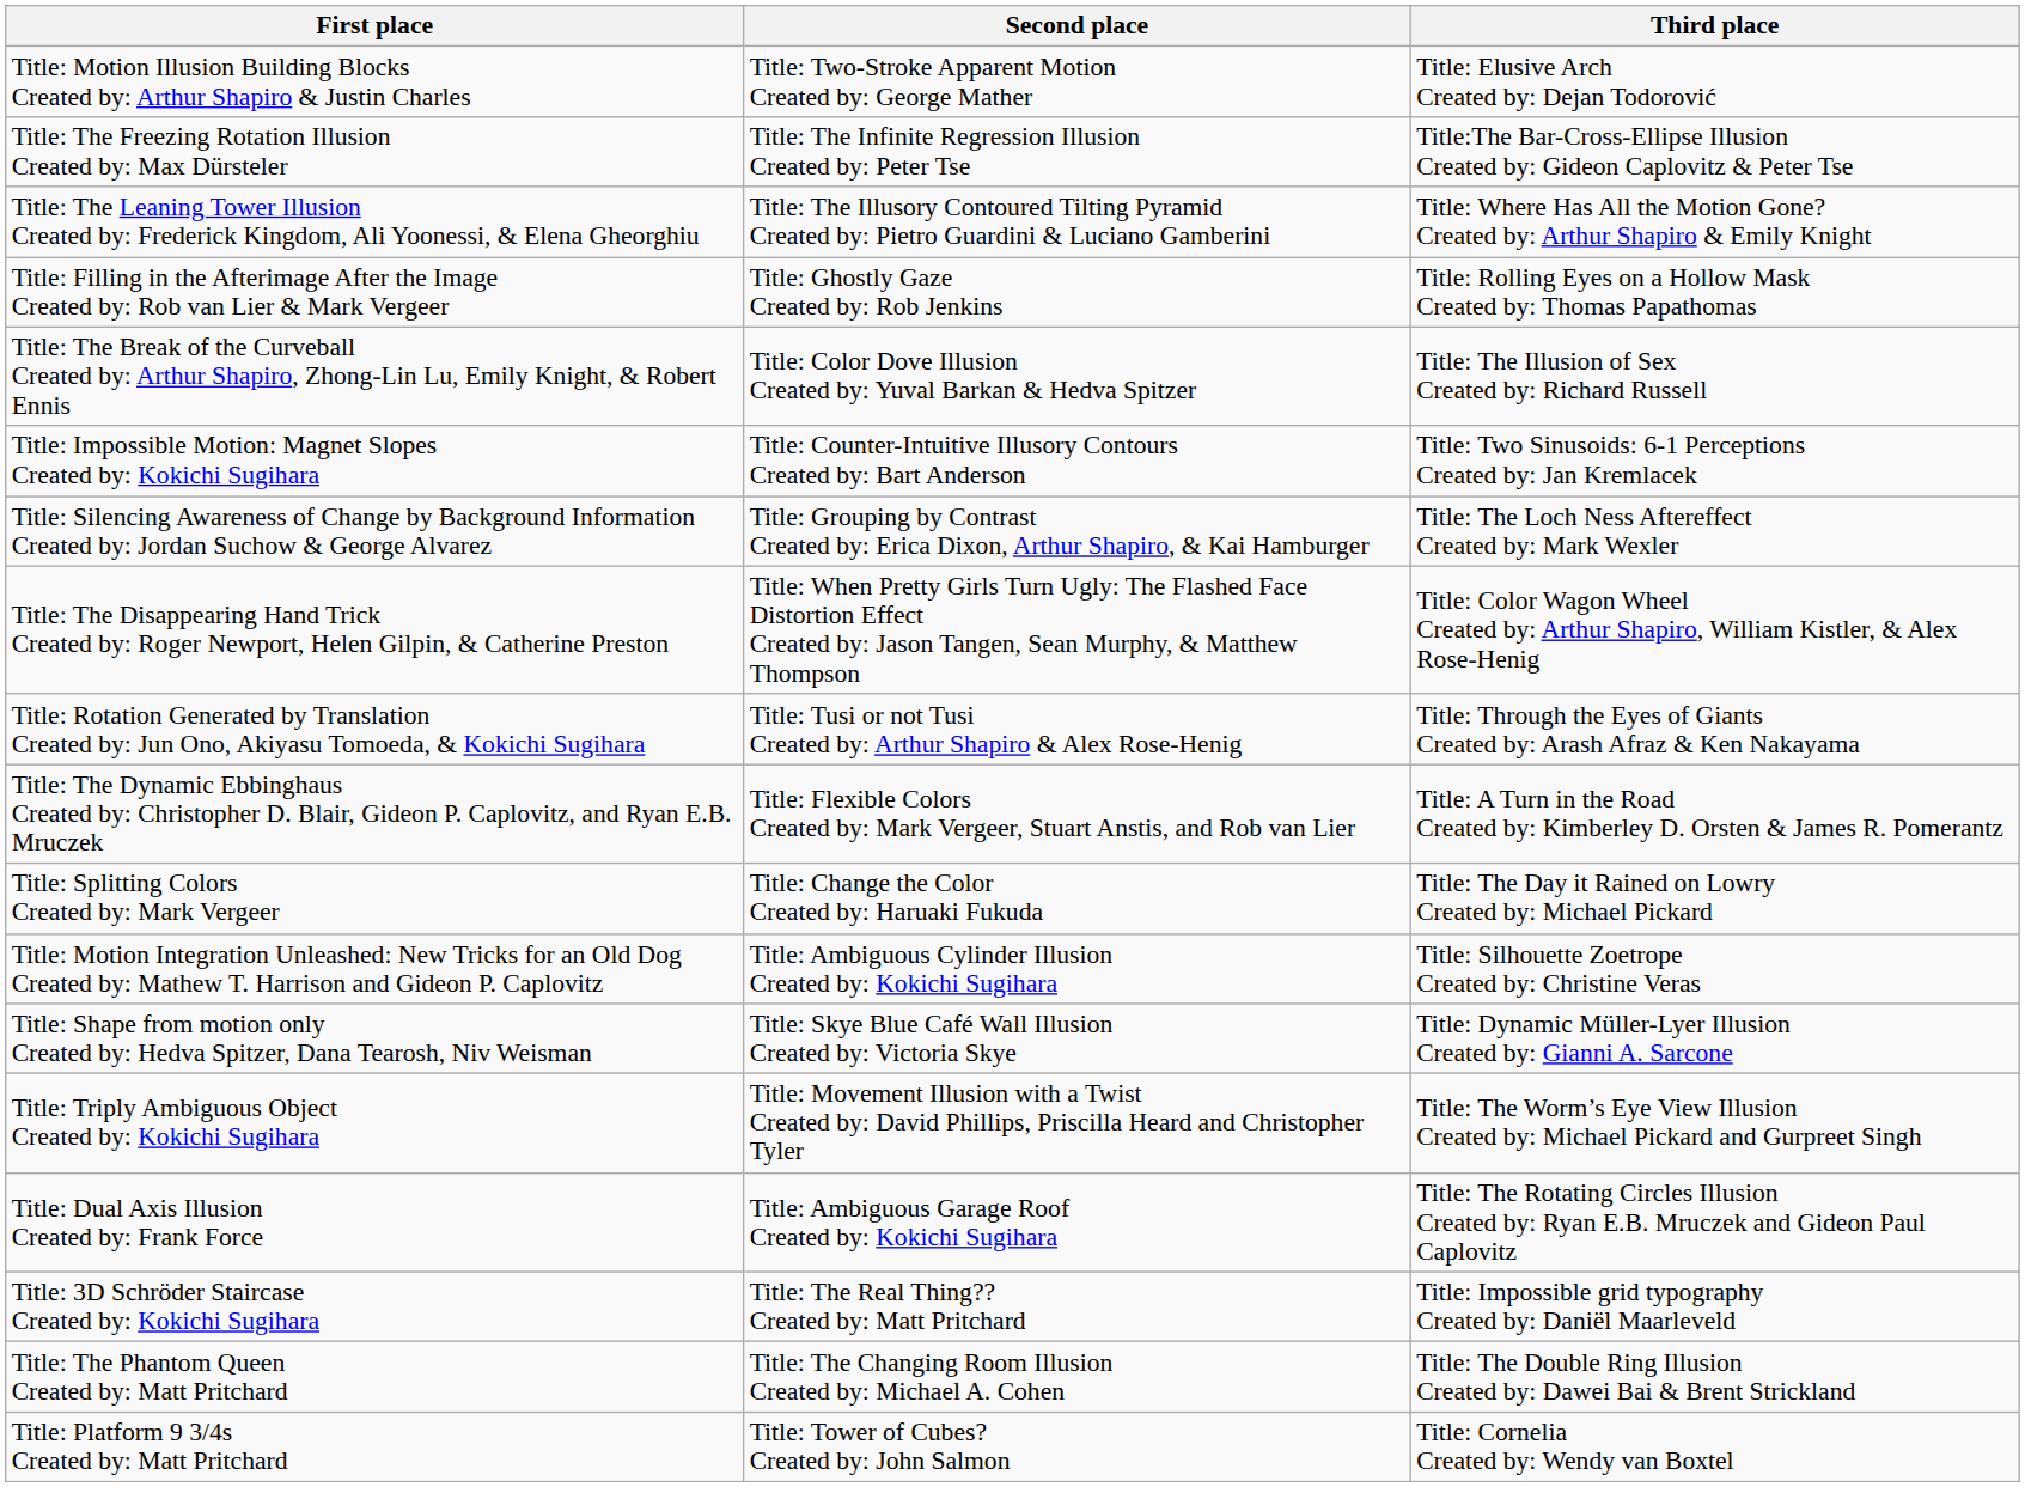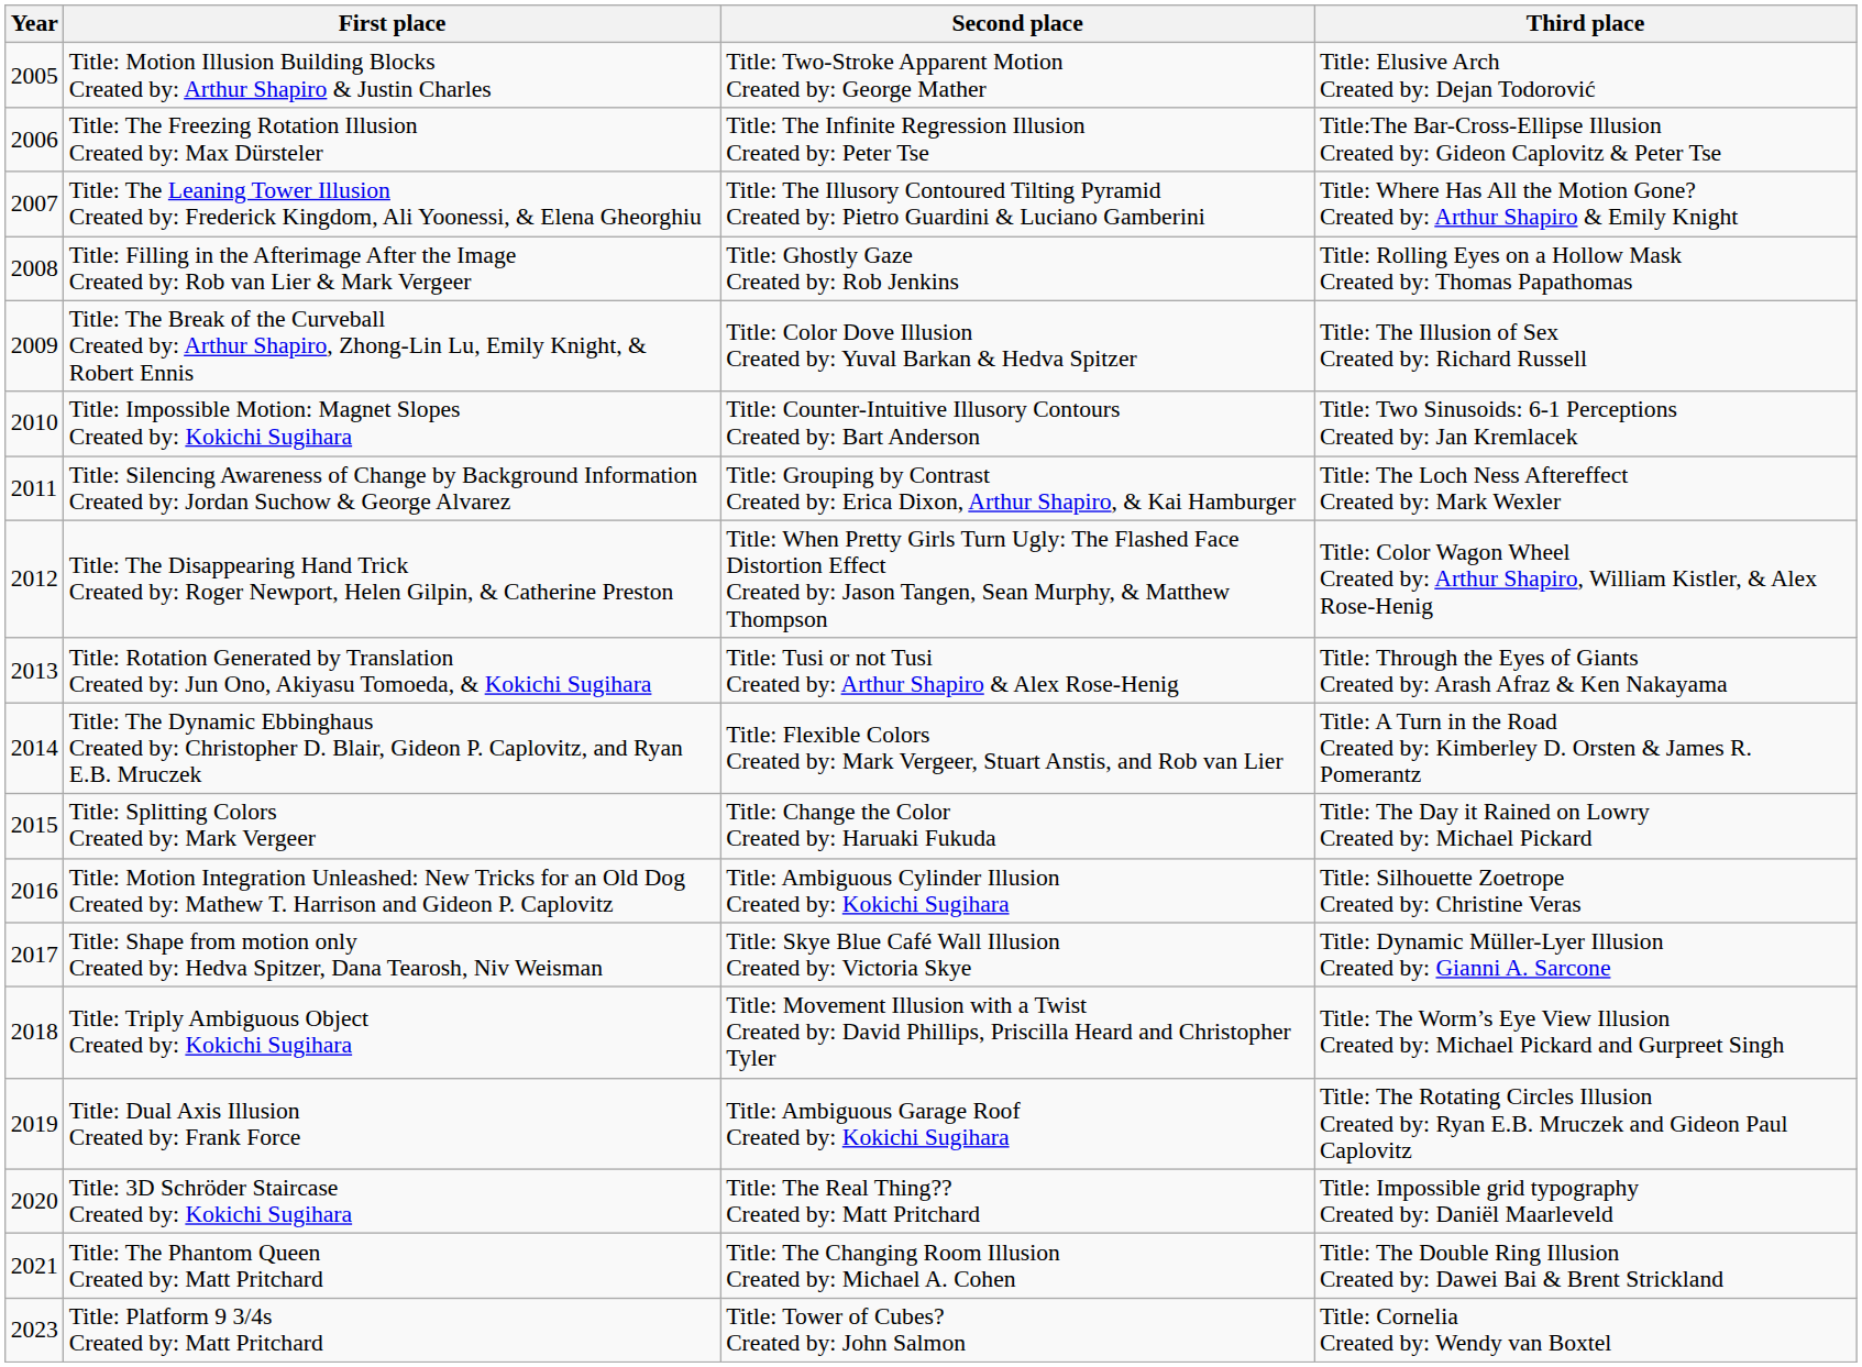 <table class="wikitable">
 <tr>
+<th>Year</th>
 <th>First place</th>
 <th>Second place</th>
 <th>Third place</th>
 </tr>
 <tr>
+<td>2005</td>
 <td>Title:  Motion Illusion Building Blocks<br>Created by: <a href='#'>Arthur Shapiro</a> & Justin Charles</td>
 <td>Title: Two-Stroke Apparent Motion<br>Created by: George Mather</td>
 <td>Title: Elusive Arch<br>Created by: Dejan Todorović</td>
 </tr>
 <tr>
+<td>2006</td>
 <td>Title: The Freezing Rotation Illusion<br>Created by: Max Dürsteler</td>
 <td>Title:  The Infinite Regression Illusion<br>Created by: Peter Tse</td>
 <td>Title:The Bar-Cross-Ellipse Illusion<br>Created by: Gideon Caplovitz & Peter Tse</td>
 </tr>
 <tr>
+<td>2007</td>
 <td>Title: The <a href='#'>Leaning Tower Illusion</a><br>Created by: Frederick Kingdom, Ali Yoonessi, & Elena Gheorghiu</td>
 <td>Title: The Illusory Contoured Tilting Pyramid<br>Created by: Pietro Guardini & Luciano Gamberini</td>
 <td>Title: Where Has All the Motion Gone?<br>Created by: <a href='#'>Arthur Shapiro</a> & Emily Knight</td>
 </tr>
 <tr>
+<td>2008</td>
 <td>Title:  Filling in the Afterimage After the Image<br>Created by: Rob van Lier & Mark Vergeer</td>
 <td>Title:  Ghostly Gaze<br>Created by: Rob Jenkins</td>
 <td>Title:  Rolling Eyes on a Hollow Mask<br>Created by: Thomas Papathomas</td>
 </tr>
 <tr>
+<td>2009</td>
 <td>Title:  The Break of the Curveball<br>Created by:  <a href='#'>Arthur Shapiro</a>, Zhong-Lin Lu, Emily Knight, & Robert Ennis</td>
 <td>Title: Color Dove Illusion<br>Created by: Yuval Barkan & Hedva Spitzer</td>
 <td>Title:  The Illusion of Sex<br>Created by: Richard Russell</td>
 </tr>
 <tr>
+<td>2010</td>
 <td>Title: Impossible Motion: Magnet Slopes<br>Created by: <a href='#'>Kokichi Sugihara</a></td>
 <td>Title: Counter-Intuitive Illusory Contours<br>Created by: Bart Anderson</td>
 <td>Title: Two Sinusoids: 6-1 Perceptions<br>Created by: Jan Kremlacek</td>
 </tr>
 <tr>
+<td>2011</td>
 <td>Title:  Silencing Awareness of Change by Background Information<br>Created by: Jordan Suchow & George Alvarez</td>
 <td>Title:  Grouping by Contrast<br>Created by: Erica Dixon,  <a href='#'>Arthur Shapiro</a>, & Kai Hamburger</td>
 <td>Title:  The Loch Ness Aftereffect<br>Created by: Mark Wexler</td>
 </tr>
 <tr>
+<td>2012</td>
 <td>Title: The Disappearing Hand Trick<br>Created by: Roger Newport, Helen Gilpin, & Catherine Preston</td>
 <td>Title:  When Pretty Girls Turn Ugly: The Flashed Face Distortion Effect<br>Created by: Jason Tangen, Sean Murphy, & Matthew Thompson</td>
 <td>Title:  Color Wagon Wheel<br>Created by:  <a href='#'>Arthur Shapiro</a>, William Kistler, & Alex Rose-Henig</td>
 </tr>
 <tr>
+<td>2013</td>
 <td>Title: Rotation Generated by Translation<br>Created by: Jun Ono, Akiyasu Tomoeda, & <a href='#'>Kokichi Sugihara</a></td>
 <td>Title:  Tusi or not Tusi<br>Created by:  <a href='#'>Arthur Shapiro</a>  & Alex Rose-Henig</td>
 <td>Title: Through the Eyes of Giants<br>Created by: Arash Afraz & Ken Nakayama</td>
 </tr>
 <tr>
+<td>2014</td>
 <td>Title: The Dynamic Ebbinghaus<br>Created by: Christopher D. Blair, Gideon P. Caplovitz, and Ryan E.B. Mruczek</td>
 <td>Title: Flexible Colors<br>Created by: Mark Vergeer, Stuart Anstis, and Rob van Lier</td>
 <td>Title:  A Turn in the Road<br>Created by: Kimberley D. Orsten & James R. Pomerantz</td>
 </tr>
 <tr>
+<td>2015</td>
 <td>Title: Splitting Colors<br>Created by: Mark Vergeer</td>
 <td>Title: Change the Color <br> Created by: Haruaki Fukuda</td>
 <td>Title:  The Day it Rained on Lowry<br>Created by: Michael Pickard</td>
 </tr>
 <tr>
+<td>2016</td>
 <td>Title: Motion Integration Unleashed: New Tricks for an Old Dog <br>Created by: Mathew T. Harrison and Gideon P. Caplovitz</td>
 <td>Title: Ambiguous Cylinder Illusion<br> Created by: <a href='#'>Kokichi Sugihara</a></td>
 <td>Title: Silhouette Zoetrope<br>Created by: Christine Veras</td>
 </tr>
 <tr>
+<td>2017</td>
 <td>Title: Shape from motion only <br>Created by: Hedva Spitzer, Dana Tearosh, Niv Weisman</td>
 <td>Title: Skye Blue Café Wall Illusion <br> Created by: Victoria Skye</td>
 <td>Title: Dynamic Müller-Lyer Illusion <br>Created by: <a href='#'>Gianni A. Sarcone</a></td>
 </tr>
 <tr>
+<td>2018</td>
 <td>Title: Triply Ambiguous Object <br>Created by: <a href='#'>Kokichi Sugihara</a></td>
 <td>Title: Movement Illusion with a Twist <br> Created by: David Phillips, Priscilla Heard and Christopher Tyler</td>
 <td>Title: The Worm’s Eye View Illusion <br>Created by: Michael Pickard and Gurpreet Singh</td>
 </tr>
 <tr>
+<td>2019</td>
 <td>Title: Dual Axis Illusion <br>Created by: Frank Force</td>
 <td>Title: Ambiguous Garage Roof<br>Created by: <a href='#'>Kokichi Sugihara</a></td>
 <td>Title: The Rotating Circles Illusion <br>Created by: Ryan E.B. Mruczek and Gideon Paul Caplovitz</td>
 </tr>
 <tr>
+<td>2020</td>
 <td>Title: 3D Schröder Staircase <br>Created by: <a href='#'>Kokichi Sugihara</a></td>
 <td>Title: The Real Thing?? <br> Created by: Matt Pritchard</td>
 <td>Title: Impossible grid typography <br>Created by: Daniël Maarleveld</td>
 </tr>
 <tr>
+<td>2021</td>
 <td>Title: The Phantom Queen <br>Created by: Matt Pritchard</td>
 <td>Title: The Changing Room Illusion <br> Created by: Michael A. Cohen</td>
 <td>Title: The Double Ring Illusion <br>Created by: Dawei Bai & Brent Strickland</td>
 </tr>
 <tr>
+<td>2023</td>
 <td>Title: Platform 9 3/4s <br>Created by: Matt Pritchard</td>
 <td>Title: Tower of Cubes? <br> Created by: John Salmon</td>
 <td>Title: Cornelia <br>Created by: Wendy van Boxtel</td>
 </tr>
 </table>
